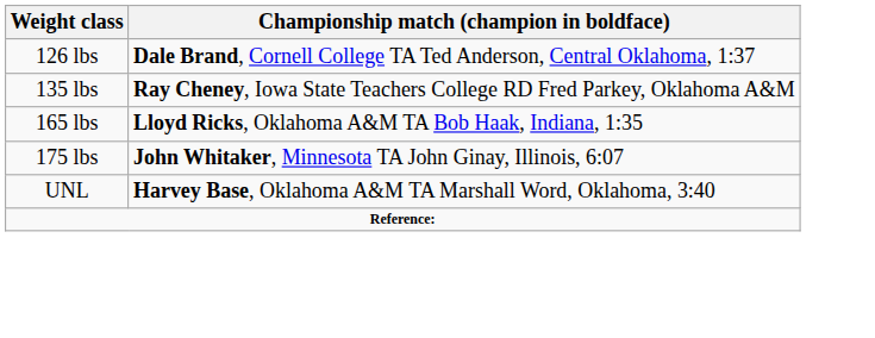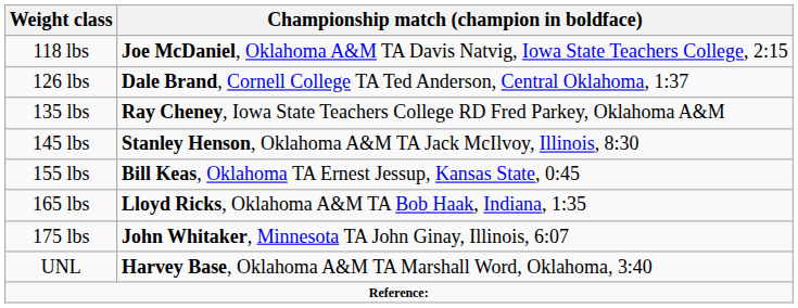 <table class="wikitable" style="text-align:center">
 <tr>
 <th>Weight class</th>
 <th>Championship match (champion in boldface)</th>
+</tr>
+<tr>
+<td>118 lbs</td>
+<td align=left><strong>Joe McDaniel</strong>, <a href='#'>Oklahoma A&M</a> TA Davis Natvig, <a href='#'>Iowa State Teachers College</a>, 2:15</td>
 </tr>
 <tr>
 <td>126 lbs</td>
 <td align=left><strong>Dale Brand</strong>, <a href='#'>Cornell College</a> TA Ted Anderson, <a href='#'>Central Oklahoma</a>, 1:37</td>
 </tr>
 <tr>
 <td>135 lbs</td>
 <td align=left><strong>Ray Cheney</strong>, Iowa State Teachers College RD Fred Parkey, Oklahoma A&M</td>
+</tr>
+<tr>
+<td>145 lbs</td>
+<td align=left><strong>Stanley Henson</strong>, Oklahoma A&M TA Jack McIlvoy, <a href='#'>Illinois</a>, 8:30</td>
+</tr>
+<tr>
+<td>155 lbs</td>
+<td align=left><strong>Bill Keas</strong>, <a href='#'>Oklahoma</a> TA Ernest Jessup, <a href='#'>Kansas State</a>, 0:45</td>
 </tr>
 <tr>
 <td>165 lbs</td>
 <td align="left"><strong>Lloyd Ricks</strong>, Oklahoma A&M TA <a href='#'>Bob Haak</a>, <a href='#'>Indiana</a>, 1:35</td>
 </tr>
 <tr>
 <td>175 lbs</td>
 <td align=left><strong>John Whitaker</strong>, <a href='#'>Minnesota</a> TA John Ginay, Illinois, 6:07</td>
 </tr>
 <tr>
 <td>UNL</td>
 <td align=left><strong>Harvey Base</strong>, Oklahoma A&M TA Marshall Word, Oklahoma, 3:40</td>
 </tr>
 <tr>
 <td colspan="2"  style="font-size:8pt; text-align:center;"><strong>Reference:</strong></td>
 </tr>
 </table>
